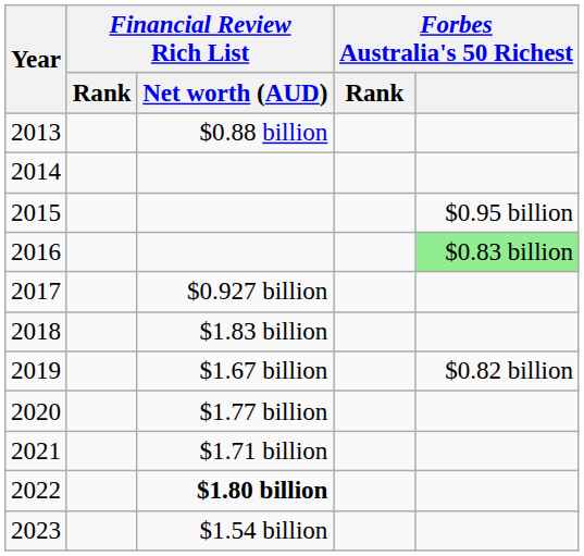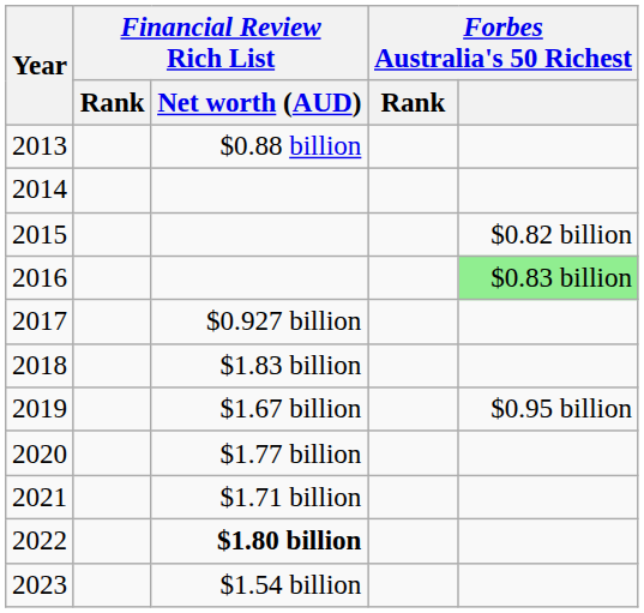 <table class="wikitable">
 <tr>
 <th rowspan=2>Year</th>
 <th colspan=2><em><a href='#'>Financial Review</a></em><br><a href='#'>Rich List</a></th>
 <th colspan=2><em><a href='#'>Forbes</a></em><br><a href='#'>Australia's 50 Richest</a></th>
 </tr>
 <tr>
 <th>Rank</th>
 <th><a href='#'>Net worth</a> (<a href='#'>AUD</a>)</th>
 <th>Rank</th>
 <th></th>
 </tr>
 <tr>
 <td>2013</td>
 <td align="center"></td>
 <td align="right">$0.88 <a href='#'>billion</a></td>
 <td align="center"></td>
 <td align="right"></td>
 </tr>
 <tr>
 <td>2014</td>
 <td align="center"></td>
 <td align="right"></td>
 <td align="center"></td>
 <td align="right"></td>
 </tr>
 <tr>
 <td>2015</td>
 <td align="center"></td>
 <td align="right"></td>
 <td align="center"></td>
-<td align="right">$0.95 billion </td>
+<td align="right">$0.82 billion </td>
 </tr>
 <tr>
 <td>2016</td>
 <td align="center"></td>
 <td align="right"></td>
 <td align="center"></td>
 <td align="right" style="background: lightgreen;">$0.83 billion </td>
 </tr>
 <tr>
 <td>2017</td>
 <td align="center"></td>
 <td align="right">$0.927 billion</td>
 <td align="center"></td>
 <td align="right"></td>
 </tr>
 <tr>
 <td>2018</td>
 <td align="center"></td>
 <td align="right">$1.83 billion </td>
 <td align="center"></td>
 <td align="right"></td>
 </tr>
 <tr>
 <td>2019</td>
 <td align="center"></td>
 <td align="right">$1.67 billion </td>
 <td align="center"></td>
-<td align="right">$0.82 billion </td>
+<td align="right">$0.95 billion </td>
 </tr>
 <tr>
 <td>2020</td>
 <td align="center"></td>
 <td align="right">$1.77 billion </td>
 <td align="center"></td>
 <td align="right"></td>
 </tr>
 <tr>
 <td>2021</td>
 <td align="center"></td>
 <td align="right">$1.71 billion </td>
 <td align="center"></td>
 <td align="right"></td>
 </tr>
 <tr>
 <td>2022</td>
 <td align="center"></td>
 <td align="right"><strong>$1.80 billion </strong></td>
 <td align="center"></td>
 <td align="right"></td>
 </tr>
 <tr>
 <td>2023</td>
 <td align="center"></td>
 <td align="right">$1.54 billion </td>
 <td align="center"></td>
 <td align="right"></td>
 </tr>
 </table>
